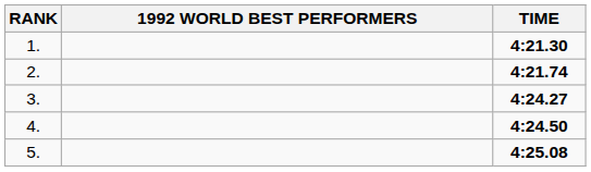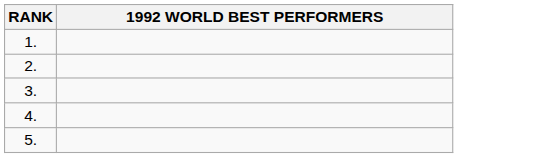 <table class="wikitable" style="border-collapse: collapse; font-size: 90%;">
 <tr>
 <th>RANK</th>
 <th align="center" style="width: 25em">1992 WORLD BEST PERFORMERS</th>
-<th align="center" style="width: 5em">TIME</th>
 </tr>
 <tr>
 <td align="center">1.</td>
 <td></td>
-<td align="center"><strong>4:21.30</strong></td>
 </tr>
 <tr>
 <td align="center">2.</td>
 <td></td>
-<td align="center"><strong>4:21.74</strong></td>
 </tr>
 <tr>
 <td align="center">3.</td>
 <td></td>
-<td align="center"><strong>4:24.27</strong></td>
 </tr>
 <tr>
 <td align="center">4.</td>
 <td></td>
-<td align="center"><strong>4:24.50</strong></td>
 </tr>
 <tr>
 <td align="center">5.</td>
 <td></td>
-<td align="center"><strong>4:25.08</strong></td>
 </tr>
 </table>
